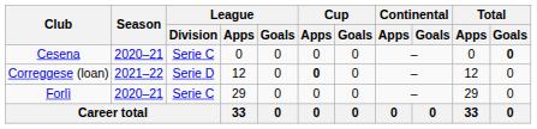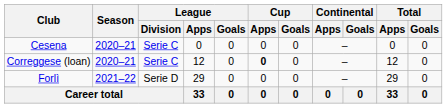 <table class="wikitable" style="text-align: center">
 <tr>
 <th rowspan="2">Club</th>
 <th rowspan="2">Season</th>
 <th colspan="3">League</th>
 <th colspan="2">Cup</th>
 <th colspan="2">Continental</th>
 <th colspan="2">Total</th>
 </tr>
 <tr>
 <th>Division</th>
 <th>Apps</th>
 <th>Goals</th>
 <th>Apps</th>
 <th>Goals</th>
 <th>Apps</th>
 <th>Goals</th>
 <th>Apps</th>
 <th>Goals</th>
 </tr>
 <tr>
 <td><a href='#'>Cesena</a></td>
 <td><a href='#'>2020–21</a></td>
 <td><a href='#'>Serie C</a></td>
 <td>0</td>
 <td>0</td>
 <td>0</td>
 <td>0</td>
 <td colspan="2">–</td>
 <td>0</td>
-<td><strong>0</strong></td>
+<td>0</td>
 </tr>
 <tr>
 <td><a href='#'>Correggese</a> (loan)</td>
-<td><a href='#'>2021–22</a></td>
-<td><a href='#'>Serie D</a></td>
+<td><a href='#'>2020–21</a></td>
+<td><a href='#'>Serie C</a></td>
 <td>12</td>
 <td>0</td>
 <td><strong>0</strong></td>
 <td>0</td>
 <td colspan="2">–</td>
 <td>12</td>
 <td>0</td>
 </tr>
 <tr>
 <td><a href='#'>Forlì</a></td>
-<td><a href='#'>2020–21</a></td>
-<td><a href='#'>Serie C</a></td>
+<td><a href='#'>2021–22</a></td>
+<td>Serie D</td>
 <td>29</td>
 <td>0</td>
 <td>0</td>
 <td>0</td>
 <td colspan="2">–</td>
 <td>29</td>
 <td>0</td>
 </tr>
 <tr>
 <th colspan="3">Career total</th>
 <th>33</th>
 <th>0</th>
 <th>0</th>
 <th>0</th>
 <th>0</th>
 <th>0</th>
 <th>33</th>
 <th>0</th>
 </tr>
 </table>
